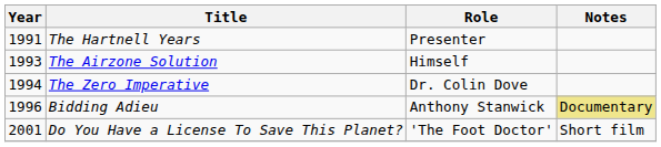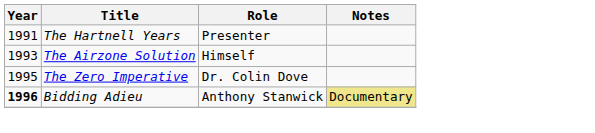 <table class="wikitable">
 <tr>
 <th>Year</th>
 <th>Title</th>
 <th>Role</th>
 <th>Notes</th>
 </tr>
 <tr>
 <td>1991</td>
 <td><em>The Hartnell Years</em></td>
 <td>Presenter</td>
 <td></td>
 </tr>
 <tr>
 <td>1993</td>
 <td><em><a href='#'>The Airzone Solution</a></em></td>
 <td>Himself</td>
 <td></td>
 </tr>
 <tr>
-<td>1994</td>
+<td>1995</td>
 <td><em><a href='#'>The Zero Imperative</a></em></td>
 <td>Dr. Colin Dove</td>
 <td></td>
 </tr>
 <tr>
-<td>1996</td>
+<td><strong>1996</strong></td>
 <td><em>Bidding Adieu</em></td>
 <td>Anthony Stanwick</td>
 <td style="background: khaki;">Documentary</td>
 </tr>
 <tr>
-<td>2001</td>
-<td><em>Do You Have a License To Save This Planet?</em></td>
-<td>'The Foot Doctor'</td>
-<td>Short film</td>
-</tr>
-<tr>
 </tr>
 </table>
